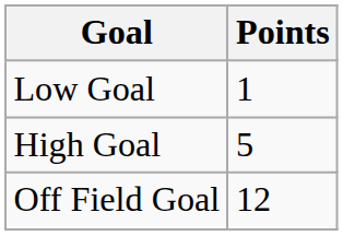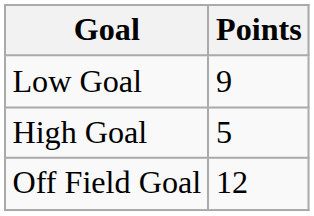 <table class="wikitable">
 <tr>
 <th>Goal</th>
 <th>Points</th>
 </tr>
 <tr>
 <td>Low Goal</td>
-<td>1</td>
+<td>9</td>
 </tr>
 <tr>
 <td>High Goal</td>
 <td>5</td>
 </tr>
 <tr>
 <td>Off Field Goal</td>
 <td>12</td>
 </tr>
 </table>
